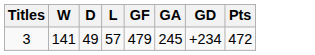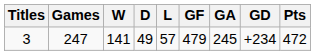 <table class="wikitable" style="text-align: center">
 <tr>
 <th scope="col">Titles</th>
+<th scope="col">Games</th>
 <th scope="col">W</th>
 <th scope="col">D</th>
 <th scope="col">L</th>
 <th scope="col">GF</th>
 <th scope="col">GA</th>
 <th scope="col">GD</th>
 <th scope="col">Pts</th>
 </tr>
 <tr>
 <td>3</td>
+<td>247</td>
 <td>141</td>
 <td>49</td>
 <td>57</td>
 <td>479</td>
 <td>245</td>
 <td>+234</td>
 <td>472</td>
 </tr>
 </table>
